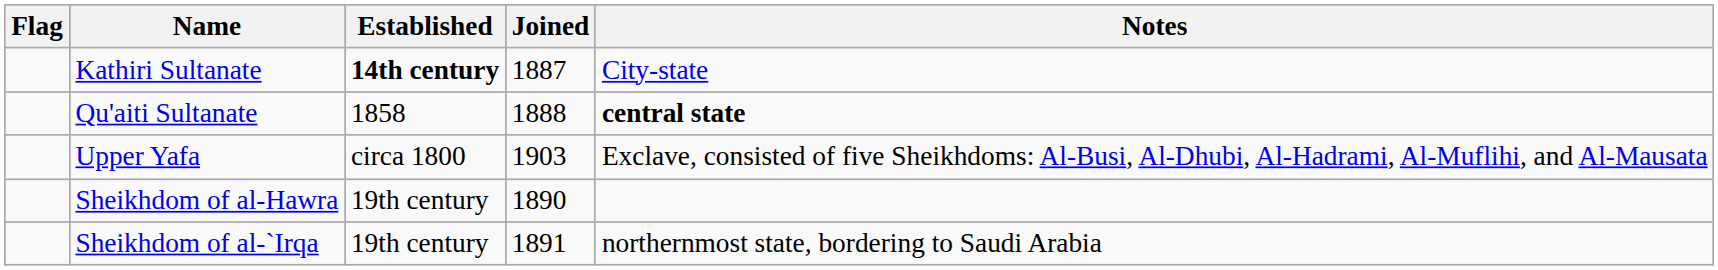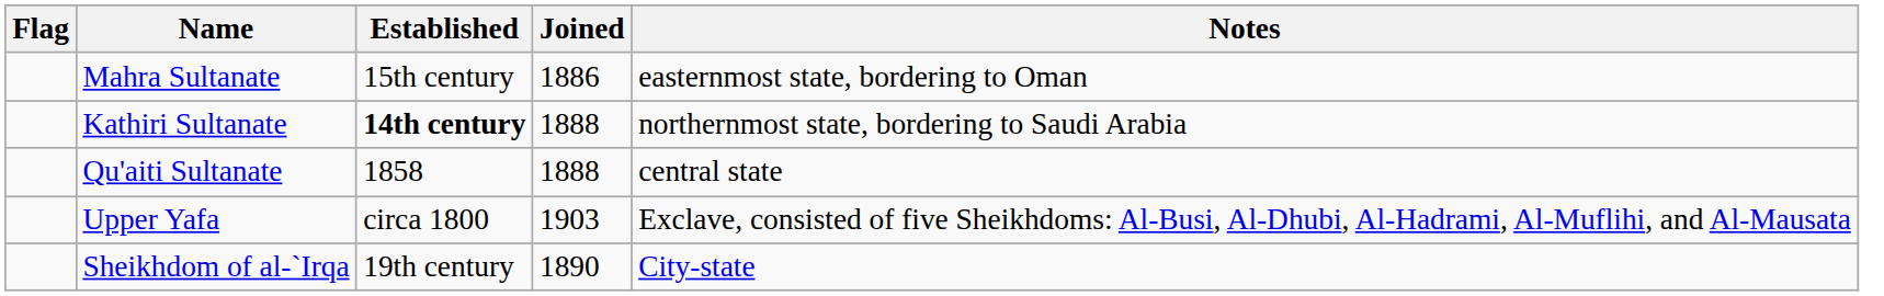 <table class="wikitable">
 <tr>
 <th>Flag</th>
 <th>Name</th>
 <th>Established</th>
 <th>Joined</th>
 <th>Notes</th>
 </tr>
 <tr>
 <td></td>
+<td><a href='#'>Mahra Sultanate</a></td>
+<td>15th century</td>
+<td>1886</td>
+<td>easternmost state, bordering to Oman</td>
+</tr>
+<tr>
+<td></td>
 <td><a href='#'>Kathiri Sultanate</a></td>
 <td><strong>14th century</strong></td>
-<td>1887</td>
-<td><a href='#'>City-state</a></td>
+<td>1888</td>
+<td>northernmost state, bordering to Saudi Arabia</td>
 </tr>
 <tr>
 <td></td>
 <td><a href='#'>Qu'aiti Sultanate</a></td>
 <td>1858</td>
 <td>1888</td>
-<td><strong>central state</strong></td>
+<td>central state</td>
 </tr>
 <tr>
 <td></td>
 <td><a href='#'>Upper Yafa</a></td>
 <td>circa 1800</td>
 <td>1903</td>
 <td>Exclave, consisted of five Sheikhdoms: <a href='#'>Al-Busi</a>, <a href='#'>Al-Dhubi</a>, <a href='#'>Al-Hadrami</a>, <a href='#'>Al-Muflihi</a>, and <a href='#'>Al-Mausata</a></td>
 </tr>
 <tr>
 <td></td>
-<td><a href='#'>Sheikhdom of al-Hawra</a></td>
+<td><a href='#'>Sheikhdom of al-`Irqa</a></td>
 <td>19th century</td>
 <td>1890</td>
-<td></td>
-</tr>
-<tr>
-<td></td>
-<td><a href='#'>Sheikhdom of al-`Irqa</a></td>
-<td>19th century</td>
-<td>1891</td>
-<td>northernmost state, bordering to Saudi Arabia</td>
+<td><a href='#'>City-state</a></td>
 </tr>
 </table>
